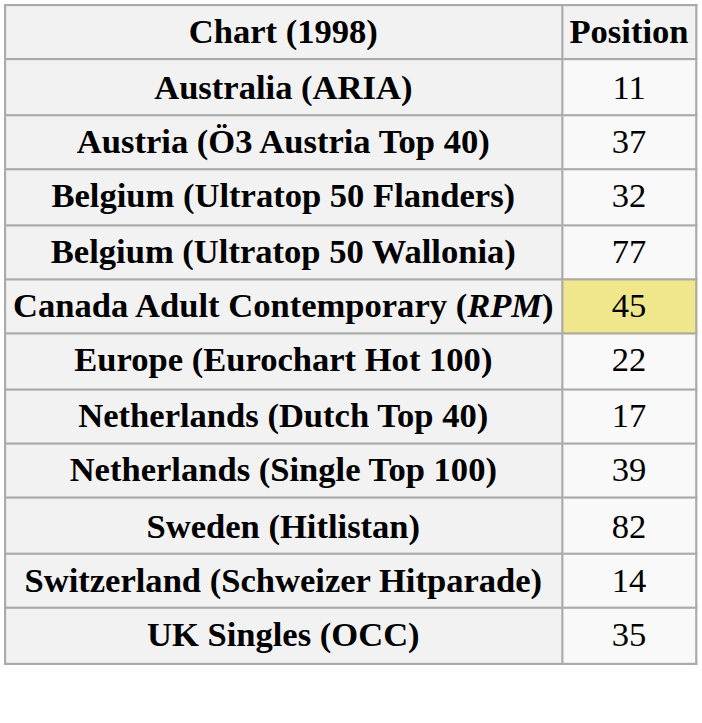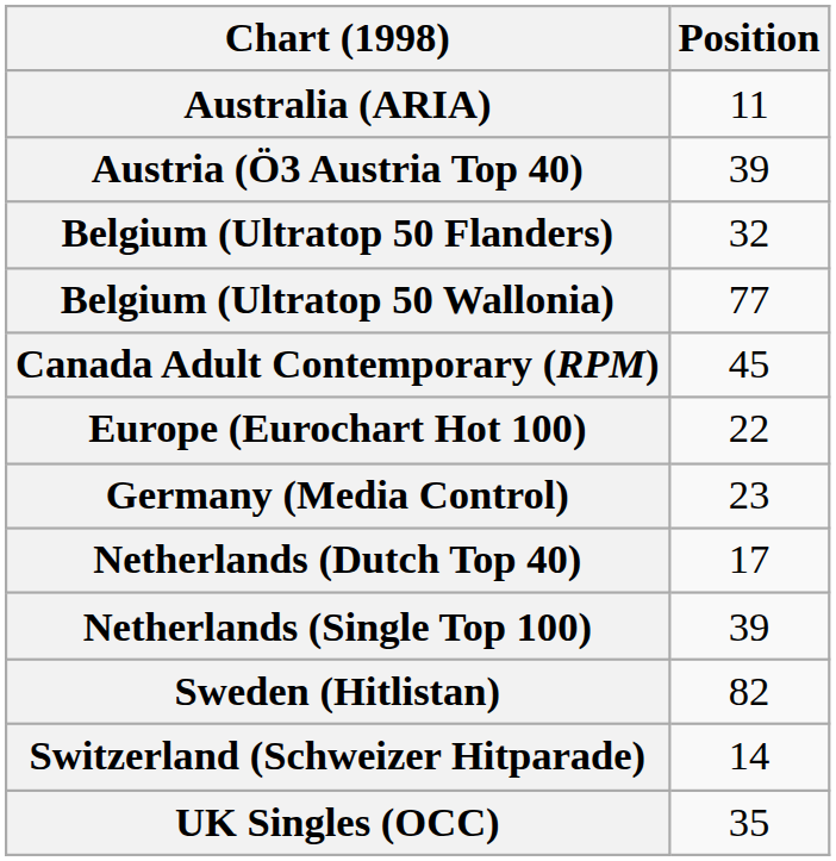 <table class="wikitable sortable plainrowheaders" style="text-align:center">
 <tr>
 <th>Chart (1998)</th>
 <th>Position</th>
 </tr>
 <tr>
 <th scope="row">Australia (ARIA)</th>
 <td>11</td>
 </tr>
 <tr>
 <th scope="row">Austria (Ö3 Austria Top 40)</th>
-<td>37</td>
+<td>39</td>
 </tr>
 <tr>
 <th scope="row">Belgium (Ultratop 50 Flanders)</th>
 <td>32</td>
 </tr>
 <tr>
 <th scope="row">Belgium (Ultratop 50 Wallonia)</th>
 <td>77</td>
 </tr>
 <tr>
 <th scope="row">Canada Adult Contemporary (<em>RPM</em>)</th>
-<td style="background: khaki;">45</td>
+<td>45</td>
 </tr>
 <tr>
 <th scope="row">Europe (Eurochart Hot 100)</th>
 <td>22</td>
+</tr>
+<tr>
+<th scope="row">Germany (Media Control)</th>
+<td>23</td>
 </tr>
 <tr>
 <th scope="row">Netherlands (Dutch Top 40)</th>
 <td>17</td>
 </tr>
 <tr>
 <th scope="row">Netherlands (Single Top 100)</th>
 <td>39</td>
 </tr>
 <tr>
 <th scope="row">Sweden (Hitlistan)</th>
 <td>82</td>
 </tr>
 <tr>
 <th scope="row">Switzerland (Schweizer Hitparade)</th>
 <td>14</td>
 </tr>
 <tr>
 <th scope="row">UK Singles (OCC)</th>
 <td>35</td>
 </tr>
 </table>
